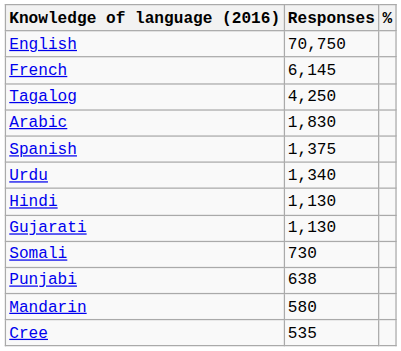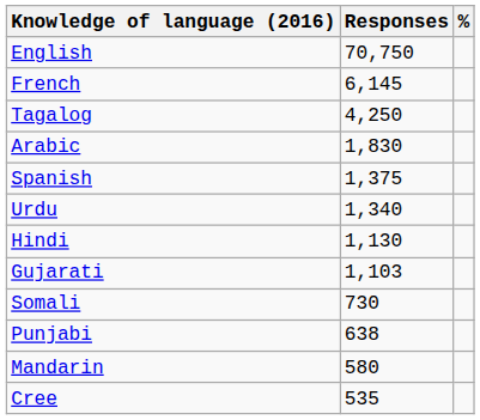 <table class="wikitable sortable" style="margin-left:20px;">
 <tr>
 <th>Knowledge of language (2016)</th>
 <th>Responses</th>
 <th>%</th>
 </tr>
 <tr>
 <td><a href='#'>English</a></td>
 <td>70,750</td>
 <td></td>
 </tr>
 <tr>
 <td><a href='#'>French</a></td>
 <td>6,145</td>
 <td></td>
 </tr>
 <tr>
 <td><a href='#'>Tagalog</a></td>
 <td>4,250</td>
 <td></td>
 </tr>
 <tr>
 <td><a href='#'>Arabic</a></td>
 <td>1,830</td>
 <td></td>
 </tr>
 <tr>
 <td><a href='#'>Spanish</a></td>
 <td>1,375</td>
 <td></td>
 </tr>
 <tr>
 <td><a href='#'>Urdu</a></td>
 <td>1,340</td>
 <td></td>
 </tr>
 <tr>
 <td><a href='#'>Hindi</a></td>
 <td>1,130</td>
 <td></td>
 </tr>
 <tr>
 <td><a href='#'>Gujarati</a></td>
-<td>1,130</td>
+<td>1,103</td>
 <td></td>
 </tr>
 <tr>
 <td><a href='#'>Somali</a></td>
 <td>730</td>
 <td></td>
 </tr>
 <tr>
 <td><a href='#'>Punjabi</a></td>
 <td>638</td>
 <td></td>
 </tr>
 <tr>
 <td><a href='#'>Mandarin</a></td>
 <td>580</td>
 <td></td>
 </tr>
 <tr>
 <td><a href='#'>Cree</a></td>
 <td>535</td>
 <td></td>
 </tr>
 </table>
